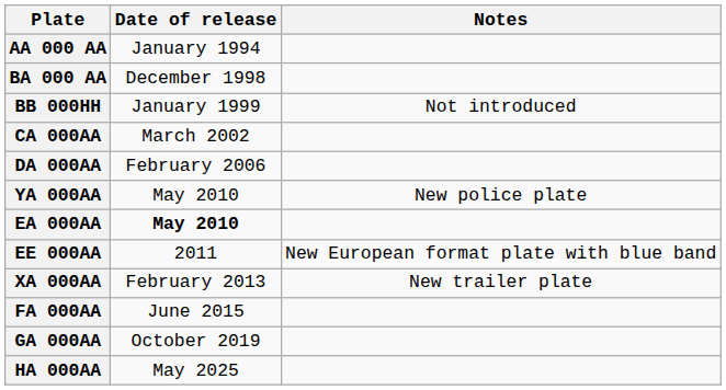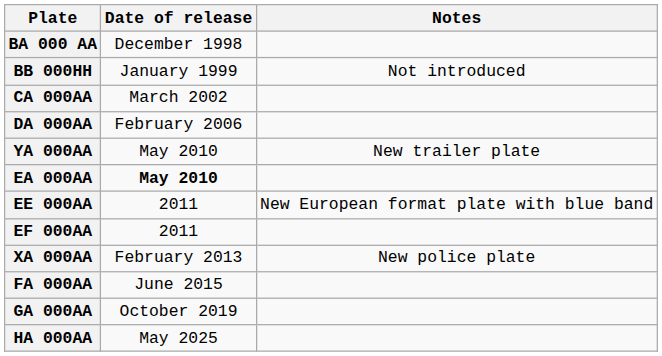 <table class=wikitable style="text-align: center;">
 <tr>
 <th>Plate</th>
 <th>Date of release</th>
 <th>Notes</th>
-</tr>
-<tr>
-<th>AA 000 AA</th>
-<td>January 1994</td>
-<td></td>
 </tr>
 <tr>
 <th>BA 000 AA</th>
 <td>December 1998</td>
 <td></td>
 </tr>
 <tr>
 <th>BB 000HH</th>
 <td>January 1999</td>
 <td>Not introduced</td>
 </tr>
 <tr>
 <th>CA 000AA</th>
 <td>March 2002</td>
 <td></td>
 </tr>
 <tr>
 <th>DA 000AA</th>
 <td>February 2006</td>
 <td></td>
 </tr>
 <tr>
 <th>YA 000AA</th>
 <td>May 2010</td>
-<td>New police plate</td>
+<td>New trailer plate</td>
 </tr>
 <tr>
 <th>EA 000AA</th>
 <td><strong>May 2010</strong></td>
 <td></td>
 </tr>
 <tr>
 <th>EE 000AA</th>
 <td>2011</td>
 <td>New European format plate with blue band</td>
 </tr>
 <tr>
+<th>EF 000AA</th>
+<td>2011</td>
+<td></td>
+</tr>
+<tr>
 <th>XA 000AA</th>
 <td>February 2013</td>
-<td>New trailer plate</td>
+<td>New police plate</td>
 </tr>
 <tr>
 <th>FA 000AA</th>
 <td>June 2015</td>
 <td></td>
 </tr>
 <tr>
 <th>GA 000AA</th>
 <td>October 2019</td>
 <td></td>
 </tr>
 <tr>
 <th>HA 000AA</th>
 <td>May 2025</td>
 <td></td>
 </tr>
 </table>
